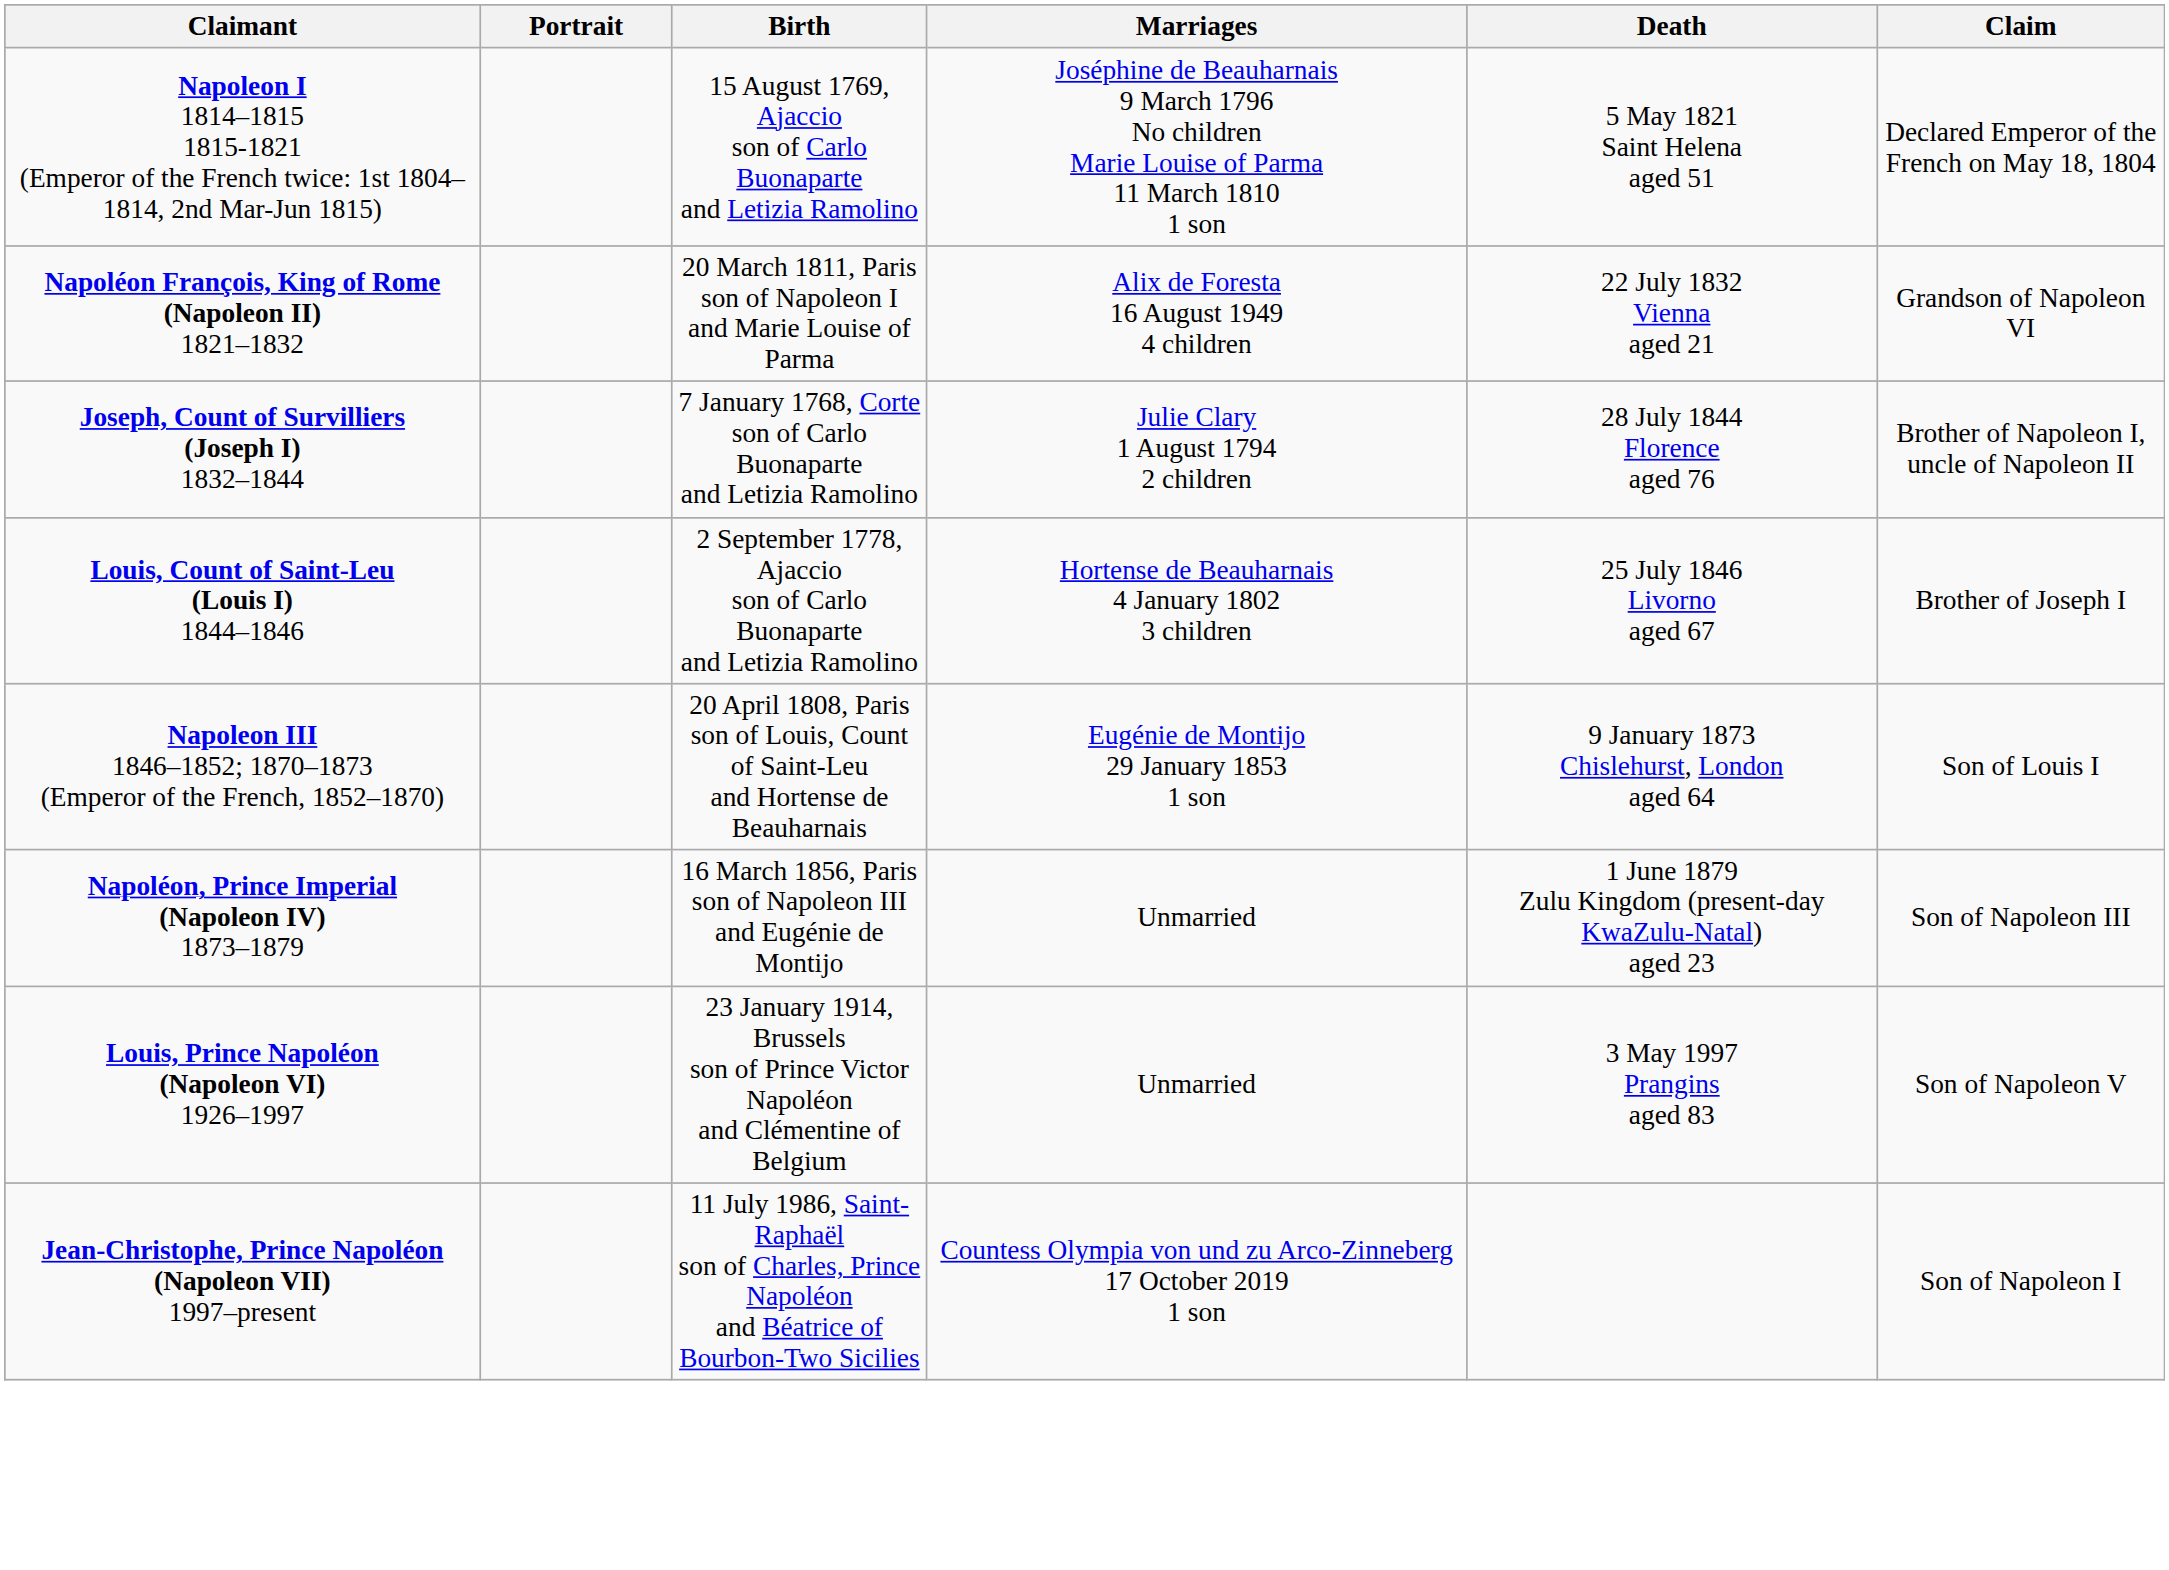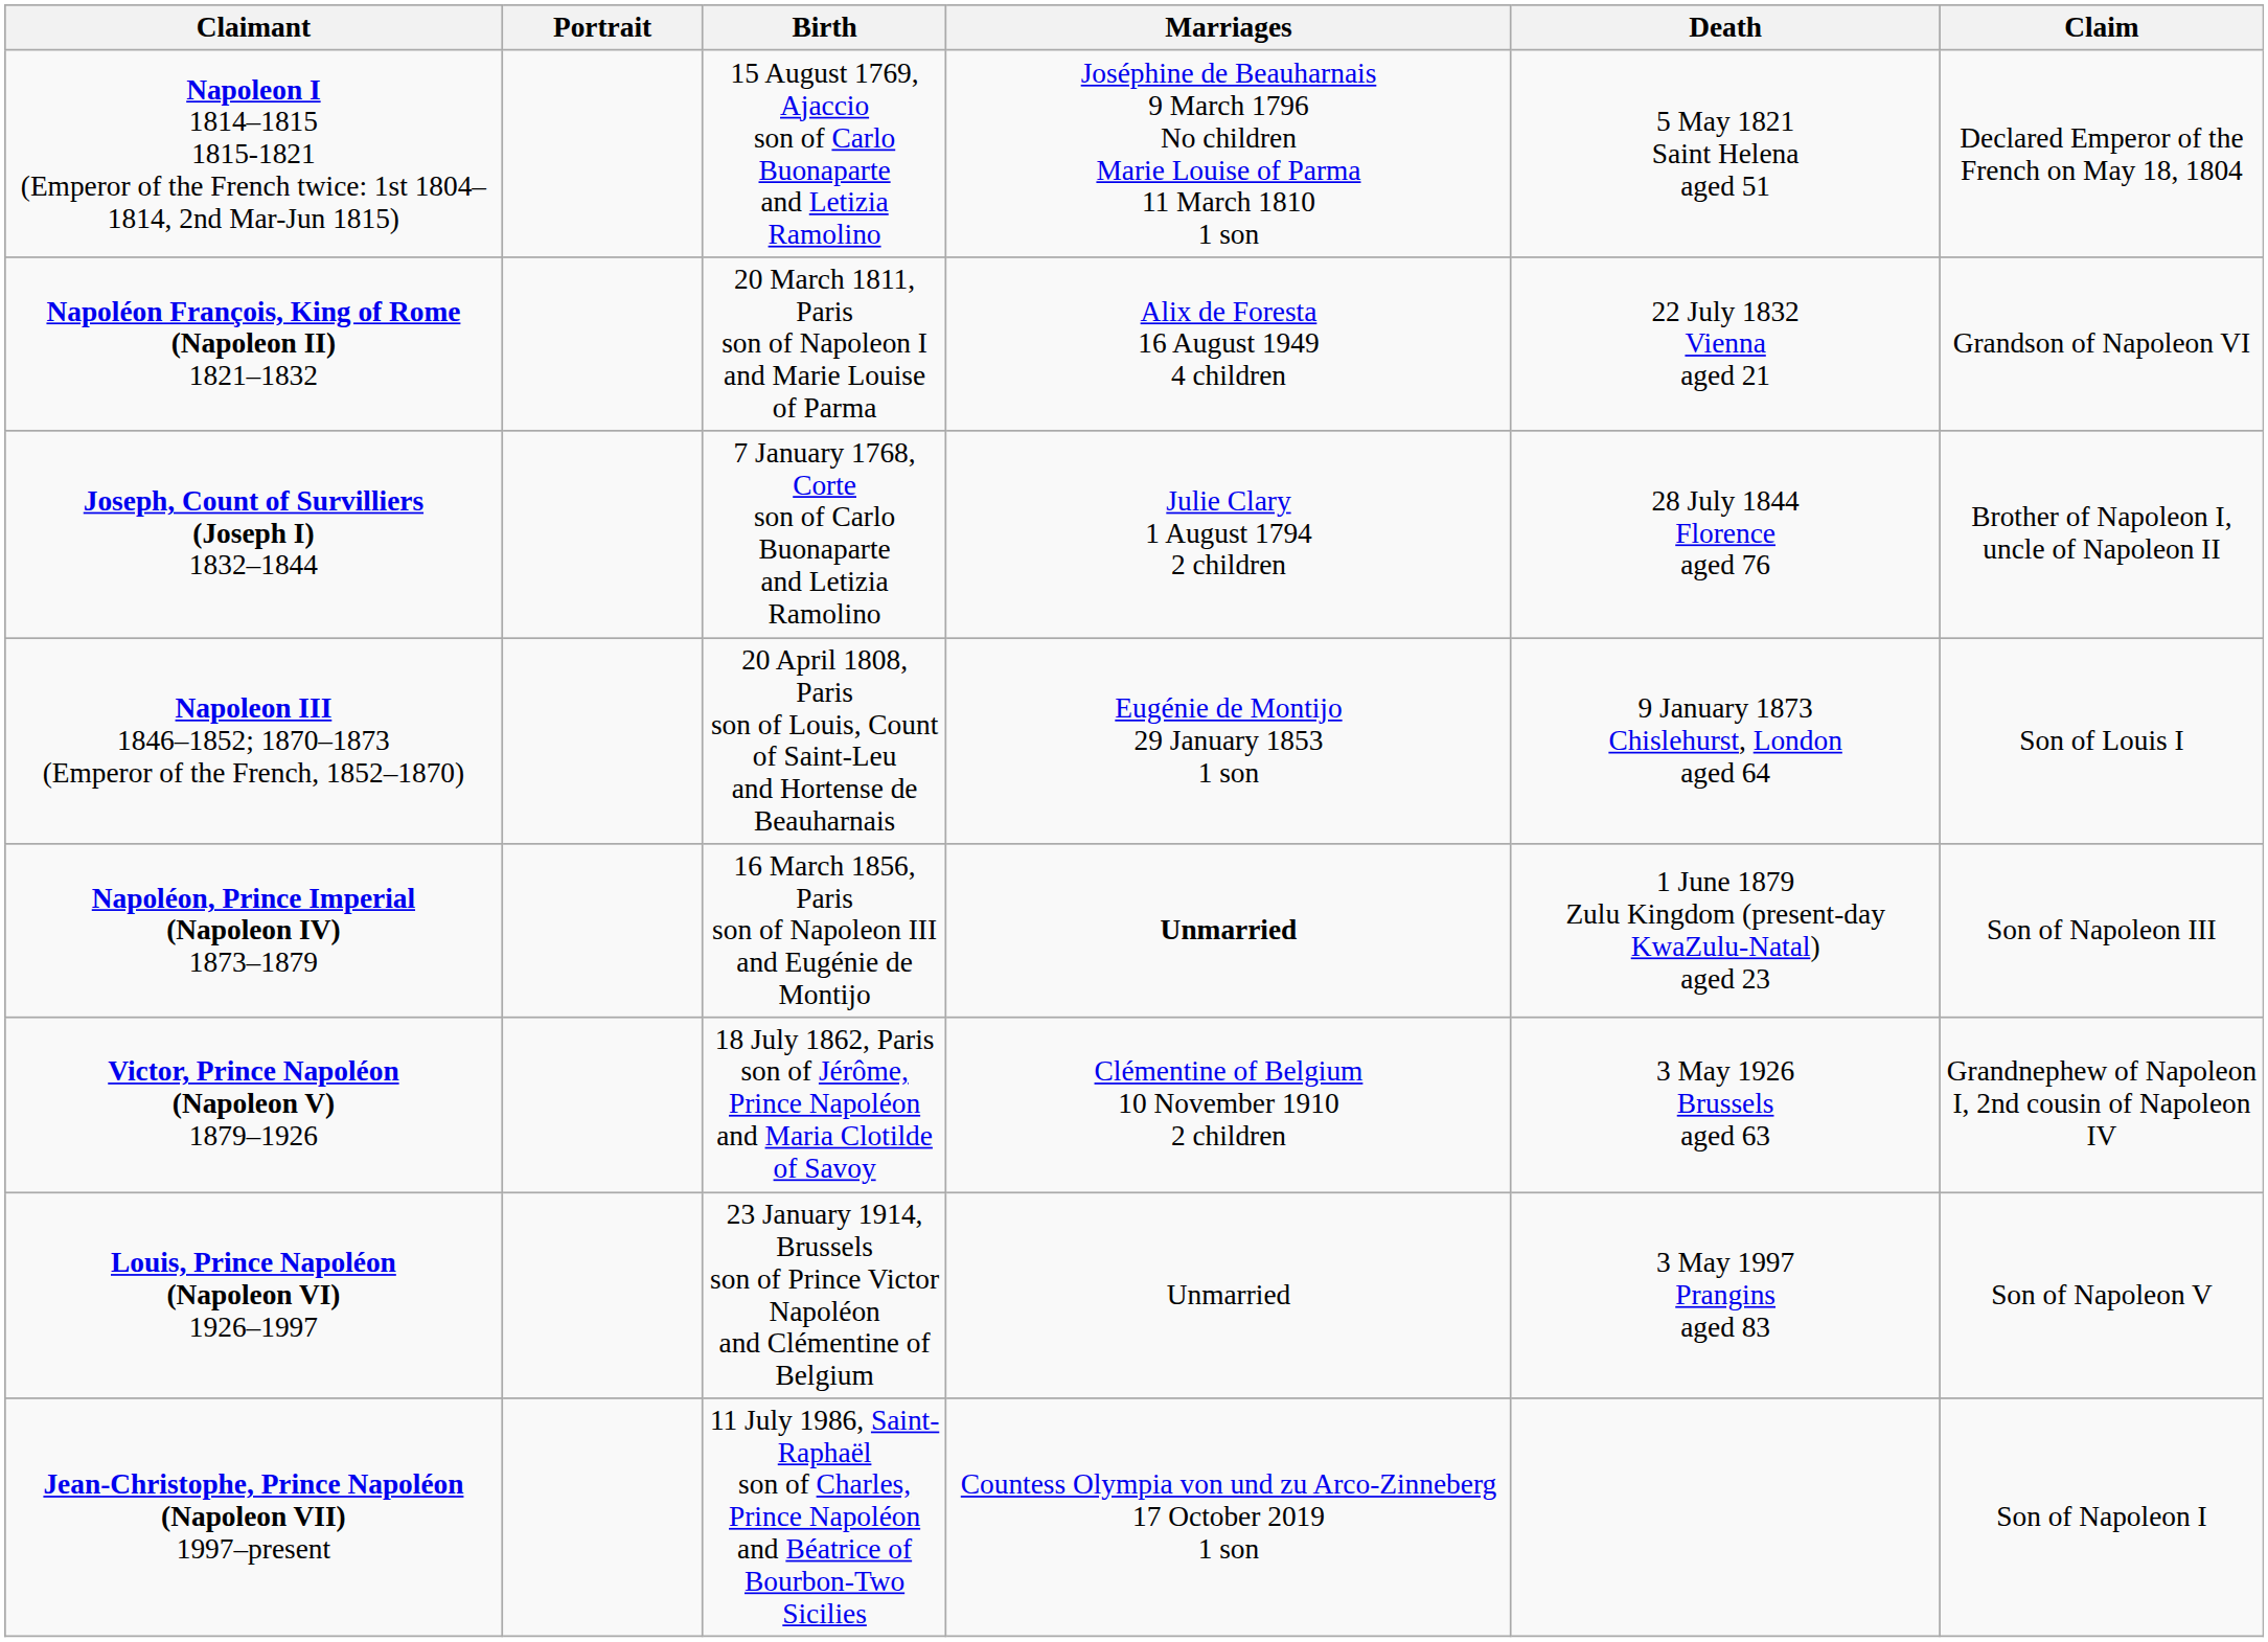 <table style="text-align:center; width:100%" class="wikitable">
 <tr>
 <th style="width:22%;">Claimant</th>
 <th style="width:105px;">Portrait</th>
 <th>Birth</th>
 <th style="width:25%;">Marriages</th>
 <th style="width:19%;">Death</th>
 <th>Claim</th>
 </tr>
 <tr>
 <td><strong><a href='#'>Napoleon I</a></strong><br>1814–1815<br>1815-1821<br>(Emperor of the French twice: 1st 1804–1814, 2nd Mar-Jun 1815)</td>
 <td></td>
 <td>15 August 1769, <a href='#'>Ajaccio</a><br>son of <a href='#'>Carlo Buonaparte</a><br>and <a href='#'>Letizia Ramolino</a></td>
 <td><a href='#'>Joséphine de Beauharnais</a><br>9 March 1796<br>No children<br><a href='#'>Marie Louise of Parma</a><br>11 March 1810<br>1 son</td>
 <td>5 May 1821<br>Saint Helena<br>aged 51</td>
 <td>Declared Emperor of the French on May 18, 1804</td>
 </tr>
 <tr>
 <td><strong><a href='#'>Napoléon François, King of Rome</a></strong><br><strong>(Napoleon II)</strong><br>1821–1832</td>
 <td></td>
 <td>20 March 1811, Paris<br>son of Napoleon I<br>and Marie Louise of Parma</td>
 <td><a href='#'>Alix de Foresta</a><br>16 August 1949<br>4 children</td>
 <td>22 July 1832<br><a href='#'>Vienna</a><br>aged 21</td>
 <td>Grandson of Napoleon VI</td>
 </tr>
 <tr>
 <td><strong><a href='#'>Joseph, Count of Survilliers</a></strong><br><strong>(Joseph I)</strong><br>1832–1844</td>
 <td></td>
 <td>7 January 1768, <a href='#'>Corte</a><br>son of Carlo Buonaparte<br>and Letizia Ramolino</td>
 <td><a href='#'>Julie Clary</a><br>1 August 1794<br>2 children</td>
 <td>28 July 1844<br><a href='#'>Florence</a><br>aged 76</td>
 <td>Brother of Napoleon I, uncle of Napoleon II</td>
 </tr>
 <tr>
-<td><strong><a href='#'>Louis, Count of Saint-Leu</a></strong><br><strong>(Louis I)</strong><br>1844–1846</td>
-<td></td>
-<td>2 September 1778, Ajaccio<br>son of Carlo Buonaparte<br>and Letizia Ramolino</td>
-<td><a href='#'>Hortense de Beauharnais</a><br>4 January 1802<br>3 children</td>
-<td>25 July 1846<br><a href='#'>Livorno</a><br>aged 67</td>
-<td>Brother of Joseph I</td>
-</tr>
-<tr>
 <td><strong><a href='#'>Napoleon III</a></strong><br>1846–1852; 1870–1873<br>(Emperor of the French, 1852–1870)</td>
 <td></td>
 <td>20 April 1808, Paris<br>son of Louis, Count of Saint-Leu<br>and Hortense de Beauharnais</td>
 <td><a href='#'>Eugénie de Montijo</a><br>29 January 1853<br>1 son</td>
 <td>9 January 1873<br><a href='#'>Chislehurst</a>, <a href='#'>London</a><br>aged 64</td>
 <td>Son of Louis I</td>
 </tr>
 <tr>
 <td><strong><a href='#'>Napoléon, Prince Imperial</a></strong><br><strong>(Napoleon IV)</strong><br>1873–1879</td>
 <td></td>
 <td>16 March 1856, Paris<br>son of Napoleon III<br>and Eugénie de Montijo</td>
-<td>Unmarried</td>
+<td><strong>Unmarried</strong></td>
 <td>1 June 1879<br>Zulu Kingdom (present-day <a href='#'>KwaZulu-Natal</a>)<br>aged 23</td>
 <td>Son of Napoleon III</td>
+</tr>
+<tr>
+<td><strong><a href='#'>Victor, Prince Napoléon</a></strong><br><strong>(Napoleon V)</strong><br>1879–1926</td>
+<td></td>
+<td>18 July 1862, Paris<br>son of <a href='#'>Jérôme, Prince Napoléon</a><br>and <a href='#'>Maria Clotilde of Savoy</a></td>
+<td><a href='#'>Clémentine of Belgium</a><br>10 November 1910<br>2 children</td>
+<td>3 May 1926<br><a href='#'>Brussels</a><br>aged 63</td>
+<td>Grandnephew of Napoleon I, 2nd cousin of Napoleon IV</td>
 </tr>
 <tr>
 <td><strong><a href='#'>Louis, Prince Napoléon</a></strong><br><strong>(Napoleon VI)</strong><br>1926–1997</td>
 <td></td>
 <td>23 January 1914, Brussels<br>son of Prince Victor Napoléon<br>and Clémentine of Belgium</td>
 <td>Unmarried</td>
 <td>3 May 1997<br><a href='#'>Prangins</a><br>aged 83</td>
 <td>Son of Napoleon V</td>
 </tr>
 <tr>
 <td><strong><a href='#'>Jean-Christophe, Prince Napoléon</a></strong><br><strong>(Napoleon VII)</strong><br>1997–present</td>
 <td></td>
 <td>11 July 1986, <a href='#'>Saint-Raphaël</a><br>son of <a href='#'>Charles, Prince Napoléon</a><br>and <a href='#'>Béatrice of Bourbon-Two Sicilies</a></td>
 <td><a href='#'>Countess Olympia von und zu Arco-Zinneberg</a><br>17 October 2019<br>1 son</td>
 <td></td>
 <td>Son of Napoleon I</td>
 </tr>
 </table>
